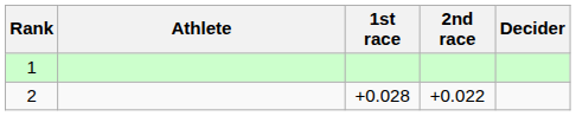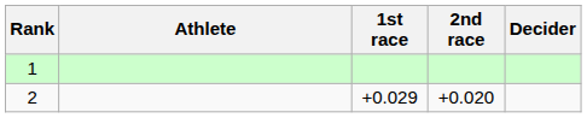 <table class=wikitable style="text-align:center">
 <tr>
 <th width=40>Rank</th>
 <th width=250>Athlete</th>
 <th width=60>1st race</th>
 <th width=60>2nd race</th>
 <th width=60>Decider</th>
 </tr>
 <tr bgcolor="ccffcc">
 <td>1</td>
 <td align=left></td>
 <td></td>
 <td></td>
 <td></td>
 </tr>
 <tr>
 <td>2</td>
 <td align=left></td>
-<td>+0.028</td>
-<td>+0.022</td>
+<td>+0.029</td>
+<td>+0.020</td>
 <td></td>
 </tr>
 </table>
